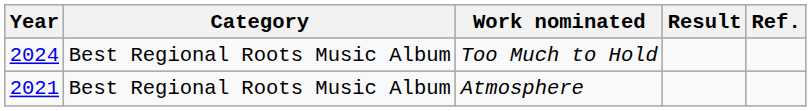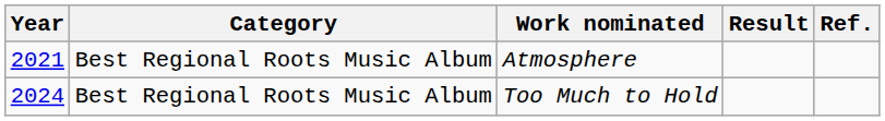 <table class="wikitable">
 <tr>
 <th>Year</th>
 <th>Category</th>
 <th>Work nominated</th>
 <th>Result</th>
 <th>Ref.</th>
 </tr>
 <tr>
+<td><a href='#'>2021</a></td>
+<td>Best Regional Roots Music Album</td>
+<td><em>Atmosphere</em></td>
+<td></td>
+<td></td>
+</tr>
+<tr>
 <td><a href='#'>2024</a></td>
 <td>Best Regional Roots Music Album</td>
 <td><em>Too Much to Hold</em></td>
 <td></td>
 <td></td>
 </tr>
-<tr>
-<td><a href='#'>2021</a></td>
-<td>Best Regional Roots Music Album</td>
-<td><em>Atmosphere</em></td>
-<td></td>
-<td></td>
-</tr>
 </table>
